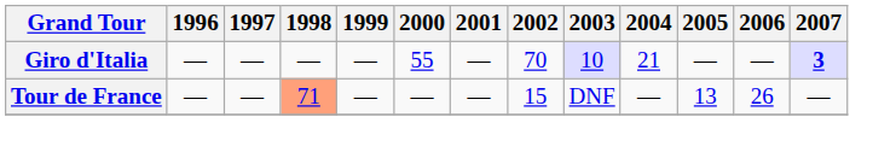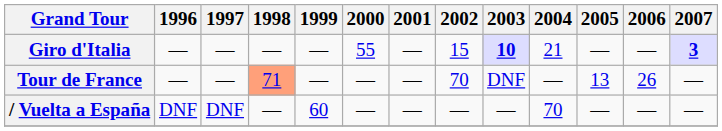 <table class="wikitable plainrowheaders">
 <tr>
 <th scope="col"><a href='#'>Grand Tour</a></th>
 <th scope="col">1996</th>
 <th scope="col">1997</th>
 <th scope="col">1998</th>
 <th scope="col">1999</th>
 <th scope="col">2000</th>
 <th scope="col">2001</th>
 <th scope="col">2002</th>
 <th scope="col">2003</th>
 <th scope="col">2004</th>
 <th scope="col">2005</th>
 <th scope="col">2006</th>
 <th scope="col">2007</th>
 </tr>
 <tr>
 <th scope="row"> <a href='#'>Giro d'Italia</a></th>
 <td style="text-align:center;">—</td>
 <td style="text-align:center;">—</td>
 <td style="text-align:center;">—</td>
 <td style="text-align:center;">—</td>
 <td style="text-align:center;"><a href='#'>55</a></td>
 <td style="text-align:center;">—</td>
-<td style="text-align:center;"><a href='#'>70</a></td>
-<td style="text-align:center; background:#ddf;"><a href='#'>10</a></td>
+<td style="text-align:center;"><a href='#'>15</a></td>
+<td style="text-align:center; background:#ddf;"><strong><a href='#'>10</a></strong></td>
 <td style="text-align:center;"><a href='#'>21</a></td>
 <td style="text-align:center;">—</td>
 <td style="text-align:center;">—</td>
 <td style="text-align:center; background:#ddf;"><a href='#'><strong>3</strong></a></td>
 </tr>
 <tr>
 <th scope="row"> <a href='#'>Tour de France</a></th>
 <td style="text-align:center;">—</td>
 <td style="text-align:center;">—</td>
 <td style="background: lightsalmon; text-align:center;"><a href='#'>71</a></td>
 <td style="text-align:center;">—</td>
 <td style="text-align:center;">—</td>
 <td style="text-align:center;">—</td>
-<td style="text-align:center;"><a href='#'>15</a></td>
+<td style="text-align:center;"><a href='#'>70</a></td>
 <td style="text-align:center;"><a href='#'>DNF</a></td>
 <td style="text-align:center;">—</td>
 <td style="text-align:center;"><a href='#'>13</a></td>
 <td style="text-align:center;"><a href='#'>26</a></td>
 <td style="text-align:center;">—</td>
 </tr>
 <tr>
+<th scope="row">/ <a href='#'>Vuelta a España</a></th>
+<td style="text-align:center;"><a href='#'>DNF</a></td>
+<td style="text-align:center;"><a href='#'>DNF</a></td>
+<td style="text-align:center;">—</td>
+<td style="text-align:center;"><a href='#'>60</a></td>
+<td style="text-align:center;">—</td>
+<td style="text-align:center;">—</td>
+<td style="text-align:center;">—</td>
+<td style="text-align:center;">—</td>
+<td style="text-align:center;"><a href='#'>70</a></td>
+<td style="text-align:center;">—</td>
+<td style="text-align:center;">—</td>
+<td style="text-align:center;">—</td>
+</tr>
+<tr>
 </tr>
 </table>
